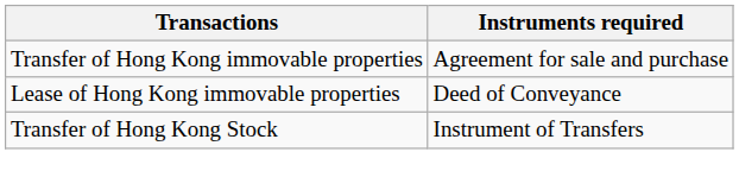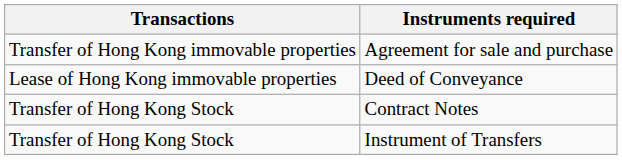 <table class="wikitable">
 <tr>
 <th>Transactions</th>
 <th>Instruments required</th>
 </tr>
 <tr>
 <td>Transfer of Hong Kong immovable properties</td>
 <td>Agreement for sale and purchase</td>
 </tr>
 <tr>
 <td>Lease of Hong Kong immovable properties</td>
 <td>Deed of Conveyance</td>
 </tr>
 <tr>
 <td>Transfer of Hong Kong Stock</td>
+<td>Contract Notes</td>
+</tr>
+<tr>
+<td>Transfer of Hong Kong Stock</td>
 <td>Instrument of Transfers</td>
 </tr>
 </table>
